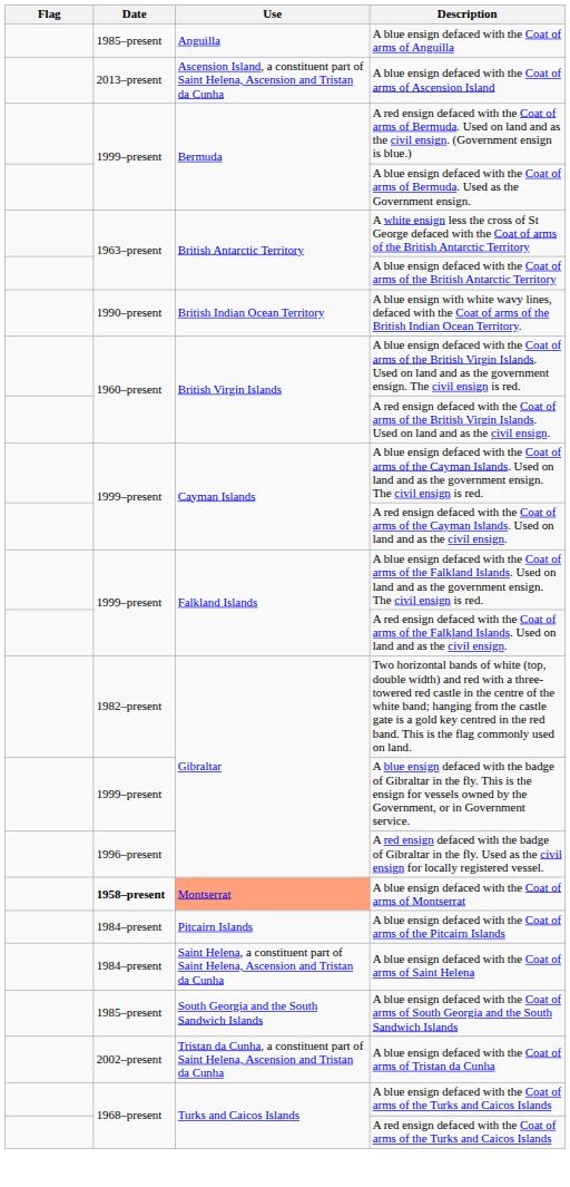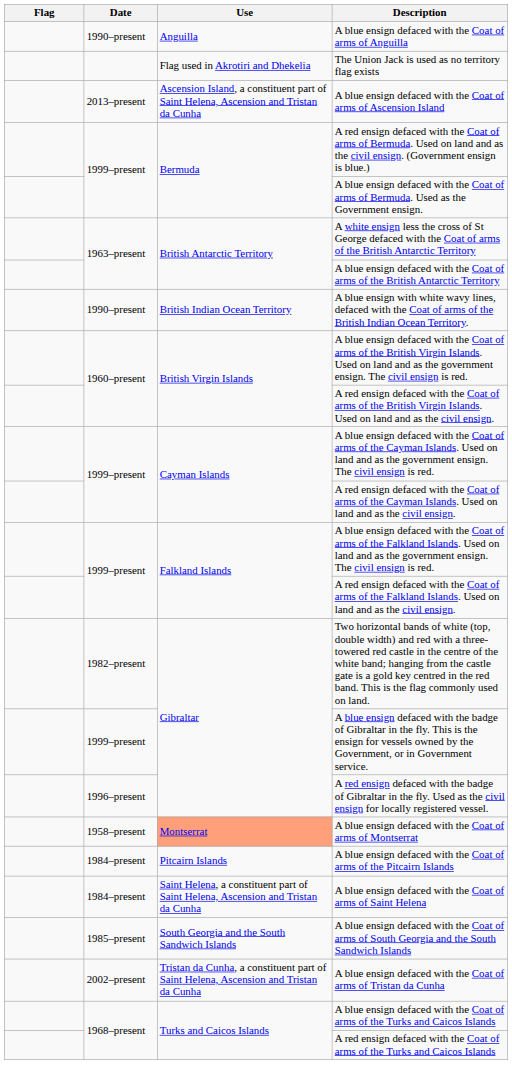 <table class="wikitable">
 <tr style="background:#efefef;">
 <th style="width:110px;">Flag</th>
 <th style="width:100px;">Date</th>
 <th style="width:250px;">Use</th>
 <th style="width:250px;">Description</th>
 </tr>
 <tr>
 <td></td>
-<td>1985–present</td>
+<td>1990–present</td>
 <td><a href='#'>Anguilla</a></td>
 <td>A blue ensign defaced with the <a href='#'>Coat of arms of Anguilla</a></td>
+</tr>
+<tr>
+<td></td>
+<td></td>
+<td>Flag used in <a href='#'>Akrotiri and Dhekelia</a></td>
+<td>The Union Jack is used as no territory flag exists</td>
 </tr>
 <tr>
 <td></td>
 <td>2013–present</td>
 <td><a href='#'>Ascension Island</a>, a constituent part of <a href='#'>Saint Helena, Ascension and Tristan da Cunha</a></td>
 <td>A blue ensign defaced with the <a href='#'>Coat of arms of Ascension Island</a></td>
 </tr>
 <tr>
 <td></td>
 <td rowspan="2">1999–present</td>
 <td rowspan="2"><a href='#'>Bermuda</a></td>
 <td>A red ensign defaced with the <a href='#'>Coat of arms of Bermuda</a>. Used on land and as the <a href='#'>civil ensign</a>. (Government ensign is blue.)</td>
 </tr>
 <tr>
 <td></td>
 <td>A blue ensign defaced with the <a href='#'>Coat of arms of Bermuda</a>. Used as the Government ensign.</td>
 </tr>
 <tr>
 <td></td>
 <td rowspan="2">1963–present</td>
 <td rowspan="2"><a href='#'>British Antarctic Territory</a></td>
 <td>A <a href='#'>white ensign</a> less the cross of St George defaced with the <a href='#'>Coat of arms of the British Antarctic Territory</a></td>
 </tr>
 <tr>
 <td></td>
 <td>A blue ensign defaced with the <a href='#'>Coat of arms of the British Antarctic Territory</a></td>
 </tr>
 <tr>
 <td></td>
 <td>1990–present</td>
 <td><a href='#'>British Indian Ocean Territory</a></td>
 <td>A blue ensign with white wavy lines, defaced with the <a href='#'>Coat of arms of the British Indian Ocean Territory</a>.</td>
 </tr>
 <tr>
 <td></td>
 <td rowspan="2">1960–present</td>
 <td rowspan="2"><a href='#'>British Virgin Islands</a></td>
 <td>A blue ensign defaced with the <a href='#'>Coat of arms of the British Virgin Islands</a>. Used on land and as the government ensign. The <a href='#'>civil ensign</a> is red.</td>
 </tr>
 <tr>
 <td></td>
 <td>A red ensign defaced with the <a href='#'>Coat of arms of the British Virgin Islands</a>. Used on land and as the <a href='#'>civil ensign</a>.</td>
 </tr>
 <tr>
 <td></td>
 <td rowspan="2">1999–present</td>
 <td rowspan="2"><a href='#'>Cayman Islands</a></td>
 <td>A blue ensign defaced with the <a href='#'>Coat of arms of the Cayman Islands</a>. Used on land and as the government ensign. The <a href='#'>civil ensign</a> is red.</td>
 </tr>
 <tr>
 <td></td>
 <td>A red ensign defaced with the <a href='#'>Coat of arms of the Cayman Islands</a>. Used on land and as the <a href='#'>civil ensign</a>.</td>
 </tr>
 <tr>
 <td></td>
 <td rowspan="2">1999–present</td>
 <td rowspan="2"><a href='#'>Falkland Islands</a></td>
 <td>A blue ensign defaced with the <a href='#'>Coat of arms of the Falkland Islands</a>. Used on land and as the government ensign. The <a href='#'>civil ensign</a> is red.</td>
 </tr>
 <tr>
 <td></td>
 <td>A red ensign defaced with the <a href='#'>Coat of arms of the Falkland Islands</a>. Used on land and as the <a href='#'>civil ensign</a>.</td>
 </tr>
 <tr>
 <td></td>
 <td>1982–present</td>
 <td rowspan="3"><a href='#'>Gibraltar</a></td>
 <td>Two horizontal bands of white (top, double width) and red with a three-towered red castle in the centre of the white band; hanging from the castle gate is a gold key centred in the red band. This is the flag commonly used on land.</td>
 </tr>
 <tr>
 <td></td>
 <td>1999–present</td>
 <td>A <a href='#'>blue ensign</a> defaced with the badge of Gibraltar in the fly. This is the ensign for vessels owned by the Government, or in Government service.</td>
 </tr>
 <tr>
 <td></td>
 <td>1996–present</td>
 <td>A <a href='#'>red ensign</a> defaced with the badge of Gibraltar in the fly. Used as the <a href='#'>civil ensign</a> for locally registered vessel.</td>
 </tr>
 <tr>
 <td></td>
-<td><strong>1958–present</strong></td>
+<td>1958–present</td>
 <td style="background: lightsalmon;"><a href='#'>Montserrat</a></td>
 <td>A blue ensign defaced with the <a href='#'>Coat of arms of Montserrat</a></td>
 </tr>
 <tr>
 <td></td>
 <td>1984–present</td>
 <td><a href='#'>Pitcairn Islands</a></td>
 <td>A blue ensign defaced with the <a href='#'>Coat of arms of the Pitcairn Islands</a></td>
 </tr>
 <tr>
 <td></td>
 <td>1984–present</td>
 <td><a href='#'>Saint Helena</a>, a constituent part of <a href='#'>Saint Helena, Ascension and Tristan da Cunha</a></td>
 <td>A blue ensign defaced with the <a href='#'>Coat of arms of Saint Helena</a></td>
 </tr>
 <tr>
 <td></td>
 <td>1985–present</td>
 <td><a href='#'>South Georgia and the South Sandwich Islands</a></td>
 <td>A blue ensign defaced with the <a href='#'>Coat of arms of South Georgia and the South Sandwich Islands</a></td>
 </tr>
 <tr>
 <td></td>
 <td>2002–present</td>
 <td><a href='#'>Tristan da Cunha</a>, a constituent part of <a href='#'>Saint Helena, Ascension and Tristan da Cunha</a></td>
 <td>A blue ensign defaced with the <a href='#'>Coat of arms of Tristan da Cunha</a></td>
 </tr>
 <tr>
 <td></td>
 <td rowspan="2">1968–present</td>
 <td rowspan="2"><a href='#'>Turks and Caicos Islands</a></td>
 <td>A blue ensign defaced with the <a href='#'>Coat of arms of the Turks and Caicos Islands</a></td>
 </tr>
 <tr>
 <td></td>
 <td>A red ensign defaced with the <a href='#'>Coat of arms of the Turks and Caicos Islands</a></td>
 </tr>
 </table>
